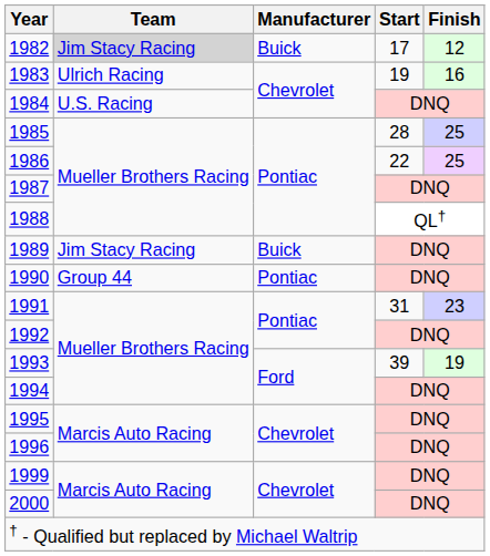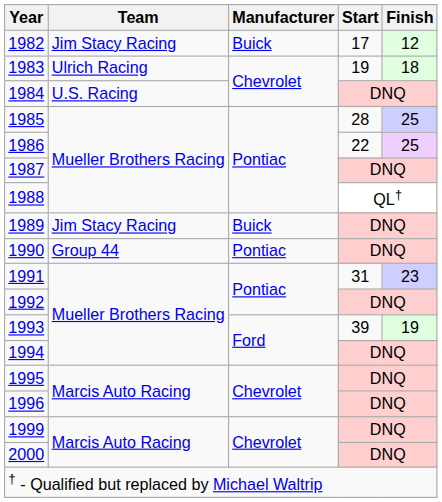 <table class="wikitable" style="font-size: 90%;">
 <tr>
 <th>Year</th>
 <th>Team</th>
 <th>Manufacturer</th>
 <th>Start</th>
 <th>Finish</th>
 </tr>
 <tr>
 <td><a href='#'>1982</a></td>
-<td style="background: lightgrey;"><a href='#'>Jim Stacy Racing</a></td>
+<td><a href='#'>Jim Stacy Racing</a></td>
 <td><a href='#'>Buick</a></td>
 <td align=center>17</td>
 <td align=center style="background:#DFFFDF;">12</td>
 </tr>
 <tr>
 <td><a href='#'>1983</a></td>
 <td><a href='#'>Ulrich Racing</a></td>
 <td rowspan=2><a href='#'>Chevrolet</a></td>
 <td align=center>19</td>
-<td align=center style="background:#DFFFDF;">16</td>
+<td align=center style="background:#DFFFDF;">18</td>
 </tr>
 <tr>
 <td><a href='#'>1984</a></td>
 <td><a href='#'>U.S. Racing</a></td>
 <td align=center colspan=2 style="background:#FFCFCF;">DNQ</td>
 </tr>
 <tr>
 <td><a href='#'>1985</a></td>
 <td rowspan=4><a href='#'>Mueller Brothers Racing</a></td>
 <td rowspan=4><a href='#'>Pontiac</a></td>
 <td align=center>28</td>
 <td align=center style="background:#CFCFFF;">25</td>
 </tr>
 <tr>
 <td><a href='#'>1986</a></td>
 <td align=center>22</td>
 <td align=center style="background:#EFCFFF;">25</td>
 </tr>
 <tr>
 <td><a href='#'>1987</a></td>
 <td align=center colspan=2 style="background:#FFCFCF;">DNQ</td>
 </tr>
 <tr>
 <td><a href='#'>1988</a></td>
 <td colspan=2 align=center style="background:#FFFFFF;">QL<sup>†</sup></td>
 </tr>
 <tr>
 <td><a href='#'>1989</a></td>
 <td><a href='#'>Jim Stacy Racing</a></td>
 <td><a href='#'>Buick</a></td>
 <td align=center colspan=2 style="background:#FFCFCF;">DNQ</td>
 </tr>
 <tr>
 <td><a href='#'>1990</a></td>
 <td><a href='#'>Group 44</a></td>
 <td><a href='#'>Pontiac</a></td>
 <td align=center colspan=2 style="background:#FFCFCF;">DNQ</td>
 </tr>
 <tr>
 <td><a href='#'>1991</a></td>
 <td rowspan=4><a href='#'>Mueller Brothers Racing</a></td>
 <td rowspan=2><a href='#'>Pontiac</a></td>
 <td align=center>31</td>
 <td align=center style="background:#CFCFFF;">23</td>
 </tr>
 <tr>
 <td><a href='#'>1992</a></td>
 <td align=center colspan=2 style="background:#FFCFCF;">DNQ</td>
 </tr>
 <tr>
 <td><a href='#'>1993</a></td>
 <td rowspan=2><a href='#'>Ford</a></td>
 <td align=center>39</td>
 <td align=center style="background:#DFFFDF;">19</td>
 </tr>
 <tr>
 <td><a href='#'>1994</a></td>
 <td align=center colspan=2 style="background:#FFCFCF;">DNQ</td>
 </tr>
 <tr>
 <td><a href='#'>1995</a></td>
 <td rowspan=2><a href='#'>Marcis Auto Racing</a></td>
 <td rowspan=2><a href='#'>Chevrolet</a></td>
 <td align=center colspan=2 style="background:#FFCFCF;">DNQ</td>
 </tr>
 <tr>
 <td><a href='#'>1996</a></td>
 <td align=center colspan=2 style="background:#FFCFCF;">DNQ</td>
 </tr>
 <tr>
 <td><a href='#'>1999</a></td>
 <td rowspan=2><a href='#'>Marcis Auto Racing</a></td>
 <td rowspan=2><a href='#'>Chevrolet</a></td>
 <td align=center colspan=2 style="background:#FFCFCF;">DNQ</td>
 </tr>
 <tr>
 <td><a href='#'>2000</a></td>
 <td align=center colspan=2 style="background:#FFCFCF;">DNQ</td>
 </tr>
 <tr>
 <td colspan=5><sup>†</sup> - Qualified but replaced by <a href='#'>Michael Waltrip</a></td>
 </tr>
 </table>
